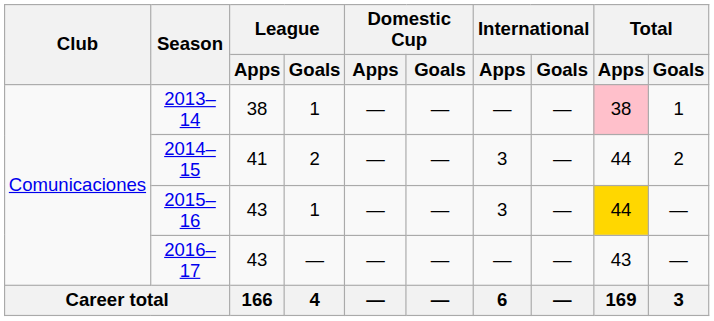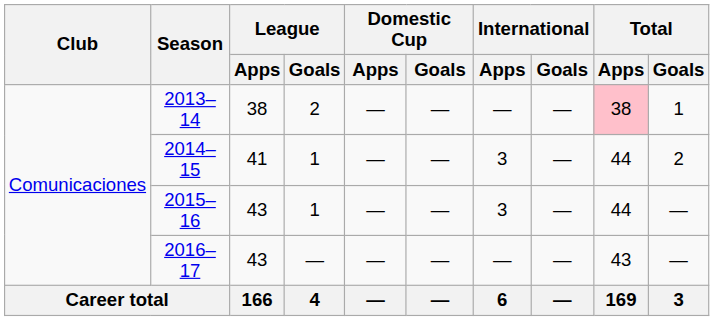 <table class="wikitable" style="text-align: center;">
 <tr>
 <th rowspan="2">Club</th>
 <th rowspan="2">Season</th>
 <th colspan="2">League</th>
 <th colspan="2">Domestic Cup</th>
 <th colspan="2">International</th>
 <th colspan="2">Total</th>
 </tr>
 <tr>
 <th>Apps</th>
 <th>Goals</th>
 <th>Apps</th>
 <th>Goals</th>
 <th>Apps</th>
 <th>Goals</th>
 <th>Apps</th>
 <th>Goals</th>
 </tr>
 <tr>
 <td rowspan="4"><a href='#'>Comunicaciones</a></td>
 <td><a href='#'>2013–14</a></td>
 <td>38</td>
-<td>1</td>
+<td>2</td>
 <td>—</td>
 <td>—</td>
 <td>—</td>
 <td>—</td>
 <td style="background: pink;">38</td>
 <td>1</td>
 </tr>
 <tr>
 <td><a href='#'>2014–15</a></td>
 <td>41</td>
-<td>2</td>
+<td>1</td>
 <td>—</td>
 <td>—</td>
 <td>3</td>
 <td>—</td>
 <td>44</td>
 <td>2</td>
 </tr>
 <tr>
 <td><a href='#'>2015–16</a></td>
 <td>43</td>
 <td>1</td>
 <td>—</td>
 <td>—</td>
 <td>3</td>
 <td>—</td>
-<td style="background: gold;">44</td>
+<td>44</td>
 <td>—</td>
 </tr>
 <tr>
 <td><a href='#'>2016–17</a></td>
 <td>43</td>
 <td>—</td>
 <td>—</td>
 <td>—</td>
 <td>—</td>
 <td>—</td>
 <td>43</td>
 <td>—</td>
 </tr>
 <tr>
 <th colspan="2">Career total</th>
 <th>166</th>
 <th>4</th>
 <th>—</th>
 <th>—</th>
 <th>6</th>
 <th>—</th>
 <th>169</th>
 <th>3</th>
 </tr>
 </table>
